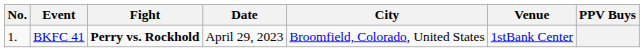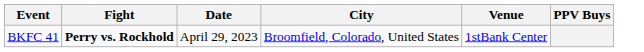 <table class="wikitable">
 <tr>
-<th>No.</th>
 <th>Event</th>
 <th>Fight</th>
 <th>Date</th>
 <th>City</th>
 <th>Venue</th>
 <th>PPV Buys</th>
 </tr>
 <tr>
-<td>1.</td>
 <td><a href='#'>BKFC 41</a></td>
 <td><strong>Perry vs. Rockhold</strong></td>
 <td>April 29, 2023</td>
 <td><a href='#'>Broomfield, Colorado</a>, United States</td>
 <td><a href='#'>1stBank Center</a></td>
 <th></th>
 </tr>
 </table>
